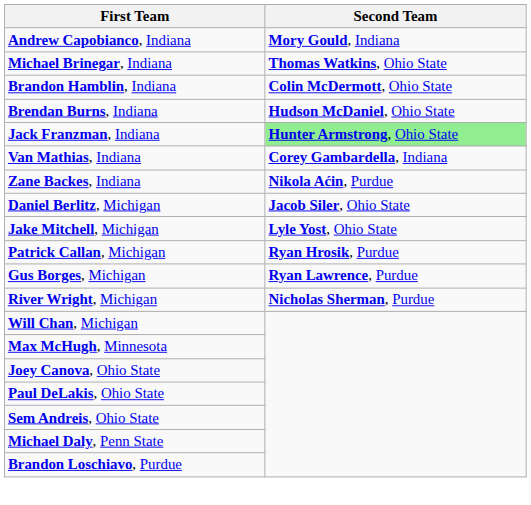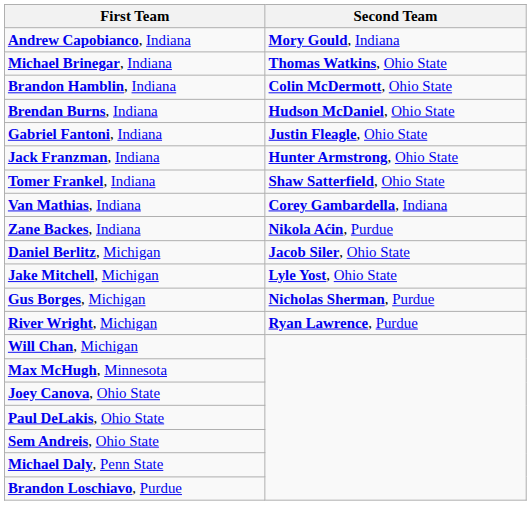 <table class="wikitable" style="width:90%;">
 <tr>
 <th style="width:50%;">First Team</th>
 <th style="width:50%;">Second Team</th>
 </tr>
 <tr>
 <td><strong><a href='#'>Andrew Capobianco</a></strong>, <a href='#'>Indiana</a></td>
 <td><strong><a href='#'>Mory Gould</a></strong>, <a href='#'>Indiana</a></td>
 </tr>
 <tr>
 <td><strong><a href='#'>Michael Brinegar</a></strong>, <a href='#'>Indiana</a></td>
 <td><strong><a href='#'> Thomas Watkins</a></strong>, <a href='#'>Ohio State</a></td>
 </tr>
 <tr>
 <td><strong><a href='#'>Brandon Hamblin</a></strong>, <a href='#'>Indiana</a></td>
 <td><strong><a href='#'>Colin McDermott</a></strong>, <a href='#'>Ohio State</a></td>
 </tr>
 <tr>
 <td><strong><a href='#'> Brendan Burns</a></strong>, <a href='#'>Indiana</a></td>
 <td><strong><a href='#'>Hudson McDaniel</a></strong>, <a href='#'>Ohio State</a></td>
 </tr>
 <tr>
+<td><strong><a href='#'>Gabriel Fantoni</a></strong>, <a href='#'>Indiana</a></td>
+<td><strong><a href='#'>Justin Fleagle</a></strong>, <a href='#'>Ohio State</a></td>
+</tr>
+<tr>
 <td><strong><a href='#'>Jack Franzman</a></strong>, <a href='#'>Indiana</a></td>
-<td style="background: lightgreen;"><strong><a href='#'>Hunter Armstrong</a></strong>, <a href='#'>Ohio State</a></td>
+<td><strong><a href='#'>Hunter Armstrong</a></strong>, <a href='#'>Ohio State</a></td>
+</tr>
+<tr>
+<td><strong><a href='#'>Tomer Frankel</a></strong>, <a href='#'>Indiana</a></td>
+<td><strong><a href='#'>Shaw Satterfield</a></strong>, <a href='#'>Ohio State</a></td>
 </tr>
 <tr>
 <td><strong><a href='#'>Van Mathias</a></strong>, <a href='#'>Indiana</a></td>
 <td><strong><a href='#'>Corey Gambardella</a></strong>, <a href='#'>Indiana</a></td>
 </tr>
 <tr>
 <td><strong><a href='#'>Zane Backes</a></strong>, <a href='#'>Indiana</a></td>
 <td><strong><a href='#'>Nikola Aćin</a></strong>, <a href='#'>Purdue</a></td>
 </tr>
 <tr>
 <td><strong><a href='#'>Daniel Berlitz</a></strong>, <a href='#'>Michigan</a></td>
 <td><strong><a href='#'>Jacob Siler</a></strong>, <a href='#'>Ohio State</a></td>
 </tr>
 <tr>
 <td><strong><a href='#'>Jake Mitchell</a></strong>, <a href='#'>Michigan</a></td>
 <td><strong><a href='#'> Lyle Yost</a></strong>, <a href='#'>Ohio State</a></td>
 </tr>
 <tr>
-<td><strong><a href='#'>Patrick Callan</a></strong>, <a href='#'>Michigan</a></td>
-<td><strong><a href='#'>Ryan Hrosik</a></strong>, <a href='#'>Purdue</a></td>
-</tr>
-<tr>
 <td><strong><a href='#'> Gus Borges</a></strong>, <a href='#'>Michigan</a></td>
-<td><strong><a href='#'>Ryan Lawrence</a></strong>, <a href='#'>Purdue</a></td>
+<td><strong><a href='#'>Nicholas Sherman</a></strong>, <a href='#'>Purdue</a></td>
 </tr>
 <tr>
 <td><strong><a href='#'>River Wright</a></strong>, <a href='#'>Michigan</a></td>
-<td><strong><a href='#'>Nicholas Sherman</a></strong>, <a href='#'>Purdue</a></td>
+<td><strong><a href='#'>Ryan Lawrence</a></strong>, <a href='#'>Purdue</a></td>
 </tr>
 <tr>
 <td><strong><a href='#'>Will Chan</a></strong>, <a href='#'>Michigan</a></td>
 </tr>
 <tr>
 <td><strong><a href='#'>Max McHugh</a></strong>, <a href='#'>Minnesota</a></td>
 </tr>
 <tr>
 <td><strong><a href='#'>Joey Canova</a></strong>, <a href='#'>Ohio State</a></td>
 </tr>
 <tr>
 <td><strong><a href='#'>Paul DeLakis</a></strong>, <a href='#'>Ohio State</a></td>
 </tr>
 <tr>
 <td><strong><a href='#'>Sem Andreis</a></strong>, <a href='#'>Ohio State</a></td>
 </tr>
 <tr>
 <td><strong><a href='#'> Michael Daly</a></strong>, <a href='#'>Penn State</a></td>
 </tr>
 <tr>
 <td><strong><a href='#'>Brandon Loschiavo</a></strong>, <a href='#'>Purdue</a></td>
 </tr>
 </table>
